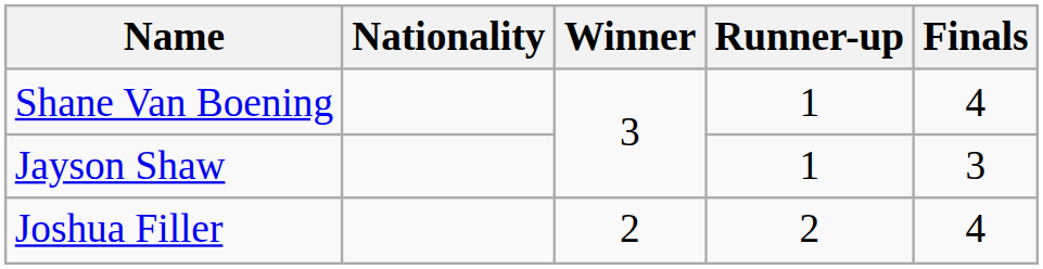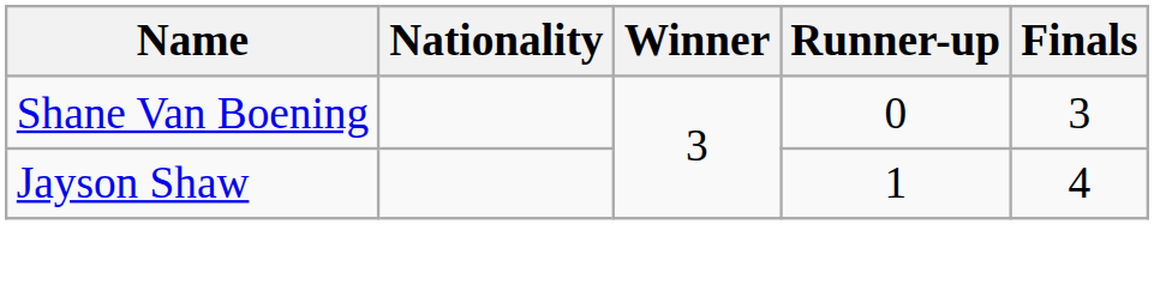 <table class="wikitable sortable" style="font-size:100%; text-align: center;">
 <tr>
 <th>Name</th>
 <th>Nationality</th>
 <th>Winner</th>
 <th>Runner-up</th>
 <th>Finals</th>
 </tr>
 <tr>
 <td align="left"><a href='#'>Shane Van Boening</a></td>
 <td align="left"></td>
 <td rowspan="2">3</td>
-<td>1</td>
-<td>4</td>
+<td>0</td>
+<td>3</td>
 </tr>
 <tr>
 <td align="left"><a href='#'>Jayson Shaw</a></td>
 <td align="left"></td>
 <td>1</td>
-<td>3</td>
-</tr>
-<tr>
-<td align="left"><a href='#'>Joshua Filler</a></td>
-<td align="left"></td>
-<td>2</td>
-<td>2</td>
 <td>4</td>
 </tr>
 </table>
